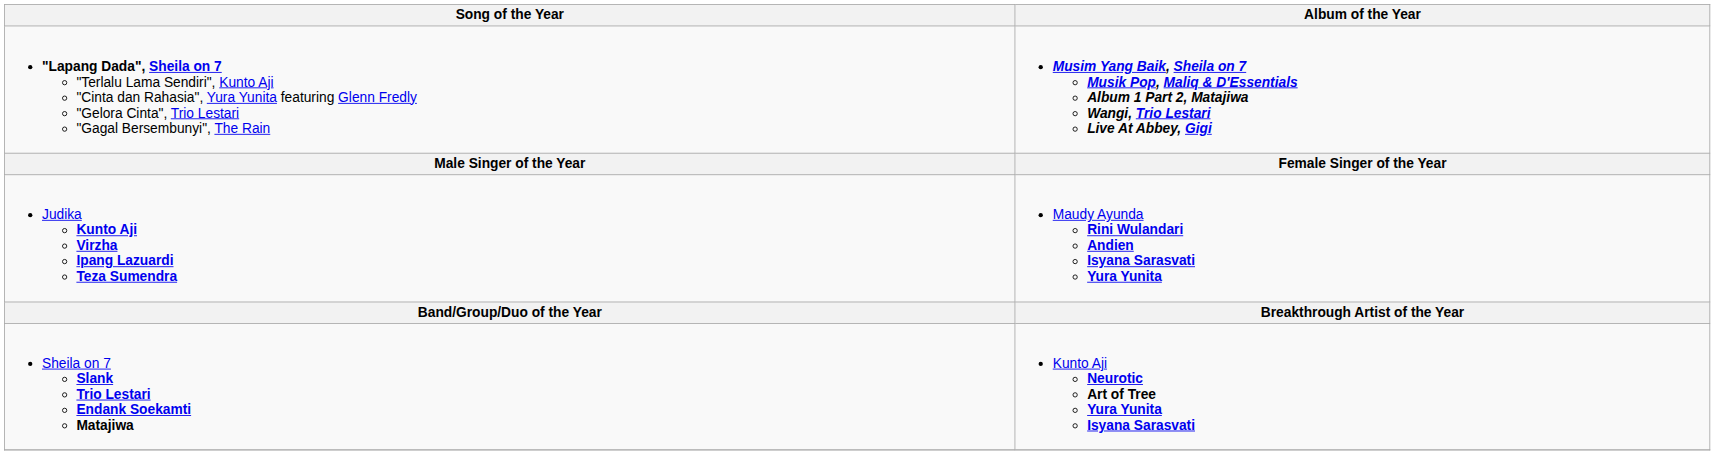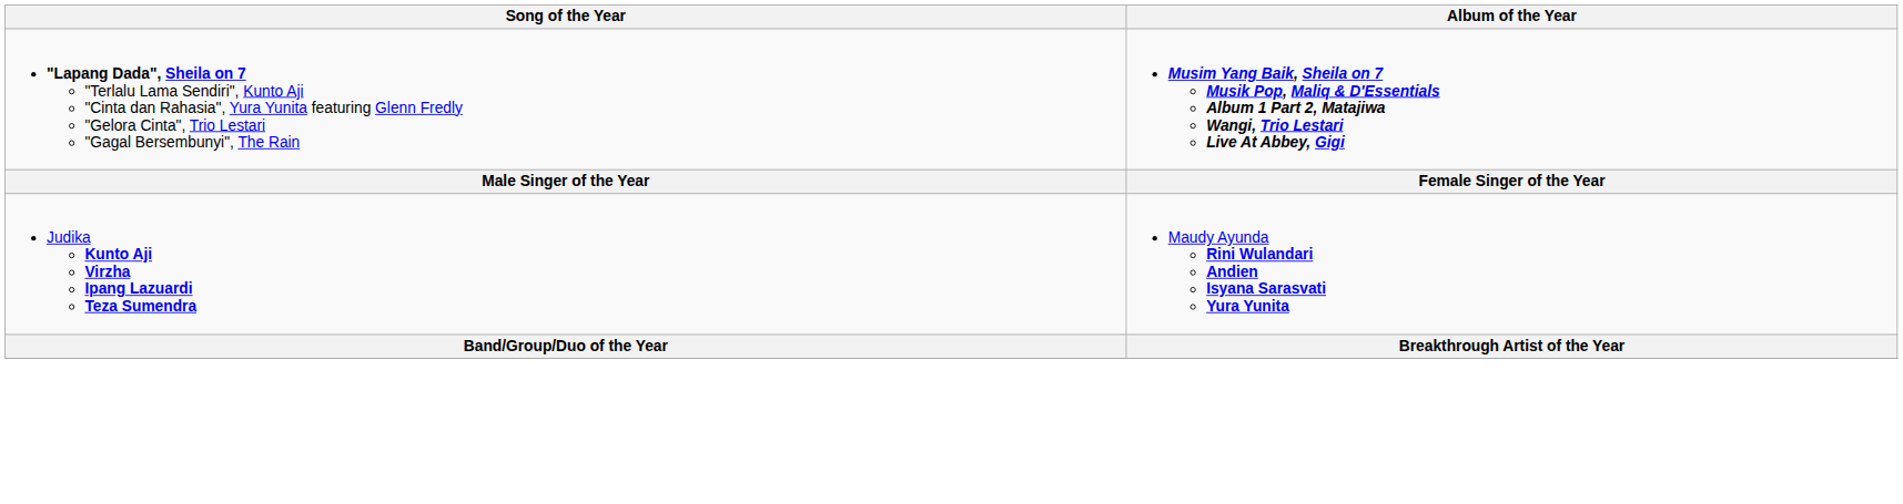 <table class="wikitable" style="width:100%;">
 <tr>
 <th>Song of the Year</th>
 <th>Album of the Year</th>
 </tr>
 <tr>
 <td valign= "top"><br><ul><li><strong>"Lapang Dada", <a href='#'>Sheila on 7</a></strong><ul><li>"Terlalu Lama Sendiri", <a href='#'>Kunto Aji</a></li><li>"Cinta dan Rahasia", <a href='#'>Yura Yunita</a> featuring <a href='#'>Glenn Fredly</a></li><li>"Gelora Cinta", <a href='#'>Trio Lestari</a></li><li>"Gagal Bersembunyi", <a href='#'>The Rain</a></li></ul></li></ul></td>
 <td valign= "top"><br><ul><li><strong><em><a href='#'>Musim Yang Baik</a><em>, <a href='#'>Sheila on 7</a><strong><ul><li></em><a href='#'>Musik Pop</a><em>, <a href='#'>Maliq & D'Essentials</a></li><li></em>Album 1 Part 2<em>, Matajiwa</li><li></em>Wangi<em>, <a href='#'>Trio Lestari</a></li><li></em>Live At Abbey<em>, <a href='#'>Gigi</a></li></ul></li></ul></td>
 </tr>
 <tr>
 <th>Male Singer of the Year</th>
 <th>Female Singer of the Year</th>
 </tr>
 <tr>
 <td valign= "top"><br><ul><li></strong><a href='#'>Judika</a><strong><ul><li><a href='#'>Kunto Aji</a></li><li><a href='#'>Virzha</a></li><li><a href='#'>Ipang Lazuardi</a></li><li><a href='#'>Teza Sumendra</a></li></ul></li></ul></td>
 <td valign= "top"><br><ul><li></strong><a href='#'>Maudy Ayunda</a><strong><ul><li><a href='#'>Rini Wulandari</a></li><li><a href='#'>Andien</a></li><li><a href='#'>Isyana Sarasvati</a></li><li><a href='#'>Yura Yunita</a></li></ul></li></ul></td>
 </tr>
 <tr>
 <th>Band/Group/Duo of the Year</th>
 <th>Breakthrough Artist of the Year</th>
 </tr>
 <tr>
-<td valign= "top"><br><ul><li></strong><a href='#'>Sheila on 7</a><strong><ul><li><a href='#'>Slank</a></li><li><a href='#'>Trio Lestari</a></li><li><a href='#'>Endank Soekamti</a></li><li>Matajiwa</li></ul></li></ul></td>
-<td valign= "top"><br><ul><li></strong><a href='#'>Kunto Aji</a><strong><ul><li><a href='#'>Neurotic</a></li><li>Art of Tree</li><li><a href='#'>Yura Yunita</a></li><li><a href='#'>Isyana Sarasvati</a></li></ul></li></ul></td>
-</tr>
-<tr>
 </tr>
 </table>
